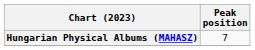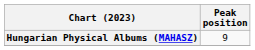 <table class="wikitable sortable plainrowheaders" style="text-align:center;">
 <tr>
 <th scope="col">Chart (2023)</th>
 <th scope="col">Peak<br>position</th>
 </tr>
 <tr>
 <th scope="row">Hungarian Physical Albums (<a href='#'>MAHASZ</a>)</th>
-<td>7</td>
+<td>9</td>
 </tr>
 <tr>
 </tr>
 </table>
